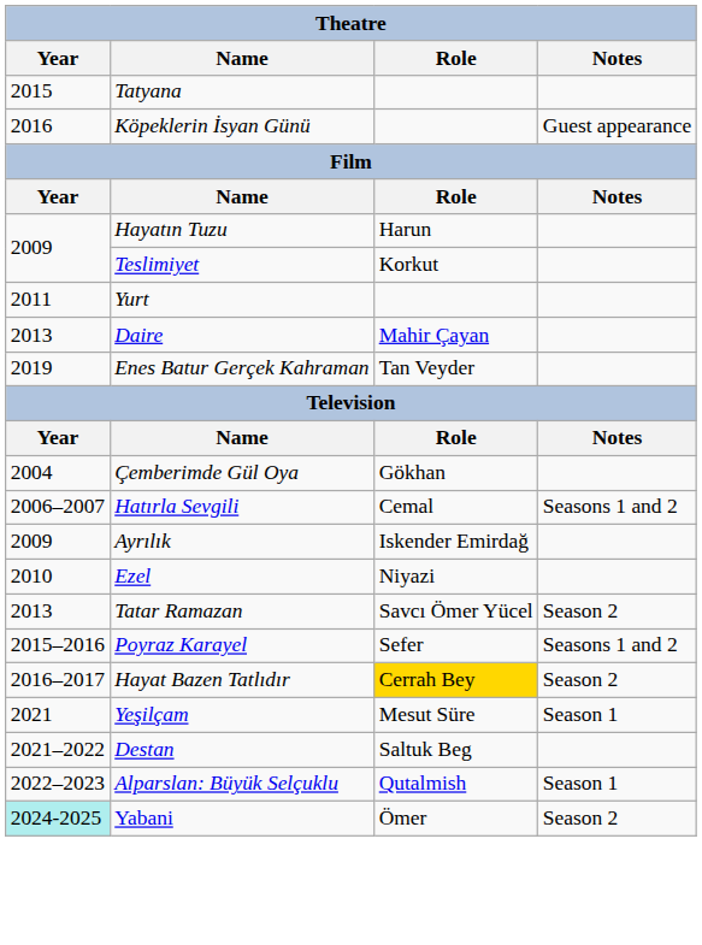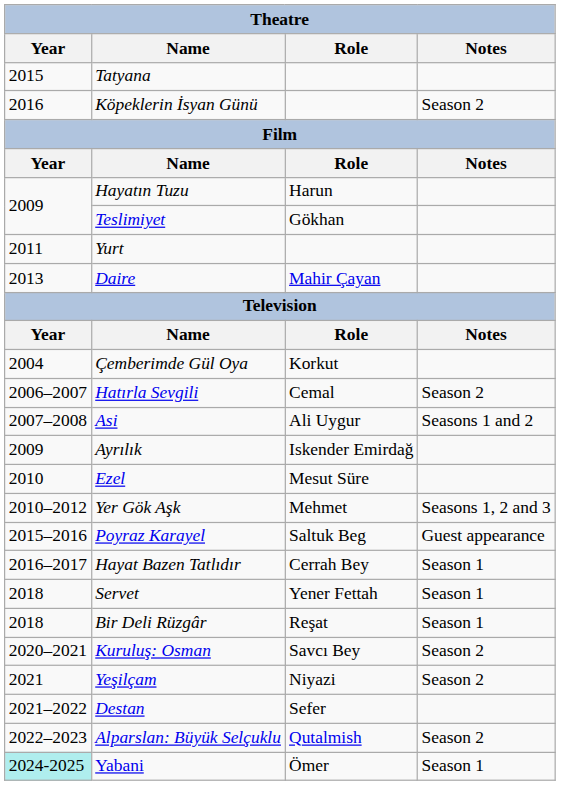 <table class="wikitable sortable" style="font-size: 90%;">
 <tr>
 <th colspan="4" style="background:LightSteelBlue">Theatre</th>
 </tr>
 <tr>
 <th>Year</th>
 <th>Name</th>
 <th>Role</th>
 <th>Notes</th>
 </tr>
 <tr>
 <td>2015</td>
 <td><em>Tatyana</em></td>
 <td></td>
 <td></td>
 </tr>
 <tr>
 <td>2016</td>
 <td><em>Köpeklerin İsyan Günü</em></td>
 <td></td>
-<td>Guest appearance</td>
+<td>Season 2</td>
 </tr>
 <tr>
 <th colspan="4" style="background:LightSteelBlue">Film</th>
 </tr>
 <tr>
 <th>Year</th>
 <th>Name</th>
 <th>Role</th>
 <th>Notes</th>
 </tr>
 <tr>
 <td rowspan="2">2009</td>
 <td><em>Hayatın Tuzu</em></td>
 <td>Harun</td>
 <td></td>
 </tr>
 <tr>
 <td><em><a href='#'>Teslimiyet</a></em></td>
-<td>Korkut</td>
+<td>Gökhan</td>
 <td></td>
 </tr>
 <tr>
 <td>2011</td>
 <td><em>Yurt</em></td>
 <td></td>
 <td></td>
 </tr>
 <tr>
 <td>2013</td>
 <td><em><a href='#'>Daire</a></em></td>
 <td><a href='#'>Mahir Çayan</a></td>
 <td></td>
 </tr>
 <tr>
-<td>2019</td>
-<td><em>Enes Batur Gerçek Kahraman</em></td>
-<td>Tan Veyder</td>
-<td></td>
-</tr>
-<tr>
 <th colspan="4" style="background:LightSteelBlue">Television</th>
 </tr>
 <tr>
 <th>Year</th>
 <th>Name</th>
 <th>Role</th>
 <th>Notes</th>
 </tr>
 <tr>
 <td>2004</td>
 <td><em>Çemberimde Gül Oya</em></td>
-<td>Gökhan</td>
+<td>Korkut</td>
 <td></td>
 </tr>
 <tr>
 <td>2006–2007</td>
 <td><em><a href='#'>Hatırla Sevgili</a></em></td>
 <td>Cemal</td>
+<td>Season 2</td>
+</tr>
+<tr>
+<td>2007–2008</td>
+<td><em><a href='#'>Asi</a></em></td>
+<td>Ali Uygur</td>
 <td>Seasons 1 and 2</td>
 </tr>
 <tr>
 <td>2009</td>
 <td><em>Ayrılık</em></td>
 <td>Iskender Emirdağ</td>
 <td></td>
 </tr>
 <tr>
 <td>2010</td>
 <td><em><a href='#'>Ezel</a></em></td>
-<td>Niyazi</td>
+<td>Mesut Süre</td>
 <td></td>
 </tr>
 <tr>
-<td>2013</td>
-<td><em>Tatar Ramazan</em></td>
-<td>Savcı Ömer Yücel</td>
-<td>Season 2</td>
+<td>2010–2012</td>
+<td><em>Yer Gök Aşk</em></td>
+<td>Mehmet</td>
+<td>Seasons 1, 2 and 3</td>
 </tr>
 <tr>
 <td>2015–2016</td>
 <td><em><a href='#'>Poyraz Karayel</a></em></td>
-<td>Sefer</td>
-<td>Seasons 1 and 2</td>
+<td>Saltuk Beg</td>
+<td>Guest appearance</td>
 </tr>
 <tr>
 <td>2016–2017</td>
 <td><em>Hayat Bazen Tatlıdır</em></td>
-<td style="background: gold;">Cerrah Bey</td>
+<td>Cerrah Bey</td>
+<td>Season 1</td>
+</tr>
+<tr>
+<td>2018</td>
+<td><em>Servet</em></td>
+<td>Yener Fettah</td>
+<td>Season 1</td>
+</tr>
+<tr>
+<td>2018</td>
+<td><em>Bir Deli Rüzgâr</em></td>
+<td>Reşat</td>
+<td>Season 1</td>
+</tr>
+<tr>
+<td>2020–2021</td>
+<td><em><a href='#'>Kuruluş: Osman</a></em></td>
+<td>Savcı Bey</td>
 <td>Season 2</td>
 </tr>
 <tr>
 <td>2021</td>
 <td><em><a href='#'>Yeşilçam</a></em></td>
-<td>Mesut Süre</td>
-<td>Season 1</td>
+<td>Niyazi</td>
+<td>Season 2</td>
 </tr>
 <tr>
 <td>2021–2022</td>
 <td><em><a href='#'>Destan</a></em></td>
-<td>Saltuk Beg</td>
+<td>Sefer</td>
 <td></td>
 </tr>
 <tr>
 <td>2022–2023</td>
 <td><em><a href='#'>Alparslan: Büyük Selçuklu</a></em></td>
 <td><a href='#'>Qutalmish</a></td>
-<td>Season 1</td>
+<td>Season 2</td>
 </tr>
 <tr>
 <td style="background: paleturquoise;">2024-2025</td>
 <td><a href='#'>Yabani</a></td>
 <td>Ömer</td>
-<td>Season 2</td>
+<td>Season 1</td>
 </tr>
 </table>
